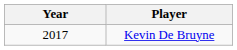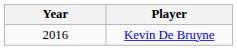 <table class="wikitable">
 <tr>
 <th style="width:120px;">Year</th>
 <th style="width:150px;">Player</th>
 </tr>
 <tr>
-<td style="text-align:center;">2017</td>
+<td style="text-align:center;">2016</td>
 <td style="text-align:center;"> <a href='#'>Kevin De Bruyne</a></td>
 </tr>
 </table>
